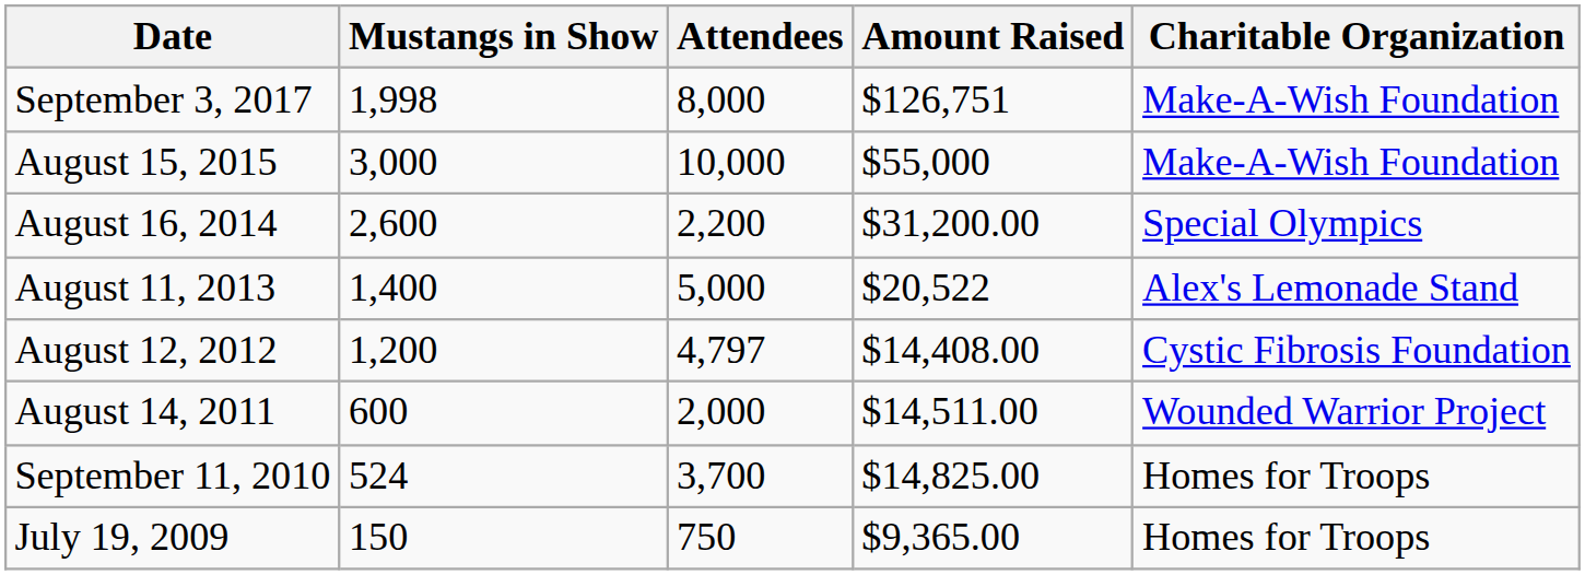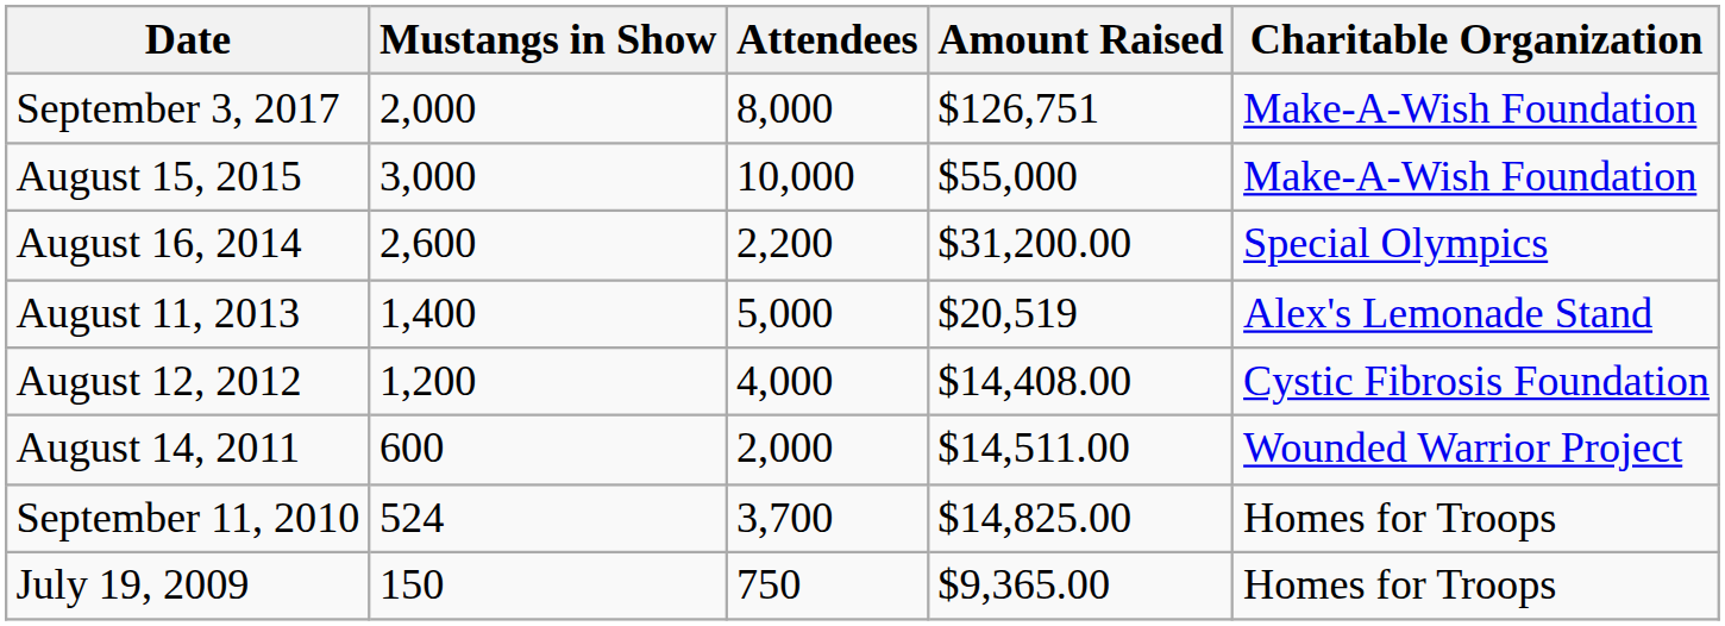 <table class="wikitable">
 <tr>
 <th style="font-weight: bold;">Date</th>
 <th style="font-weight: bold;">Mustangs in Show</th>
 <th style="font-weight: bold;">Attendees</th>
 <th style="font-weight: bold;">Amount Raised</th>
 <th style="font-weight: bold;">Charitable Organization</th>
 </tr>
 <tr>
 <td>September 3, 2017</td>
-<td>1,998</td>
+<td>2,000</td>
 <td>8,000</td>
 <td>$126,751</td>
 <td><a href='#'>Make-A-Wish Foundation</a></td>
 </tr>
 <tr>
 <td>August 15, 2015</td>
 <td>3,000</td>
 <td>10,000</td>
 <td>$55,000</td>
 <td><a href='#'>Make-A-Wish Foundation</a></td>
 </tr>
 <tr>
 <td>August 16, 2014</td>
 <td>2,600</td>
 <td>2,200</td>
 <td>$31,200.00</td>
 <td><a href='#'>Special Olympics</a></td>
 </tr>
 <tr>
 <td>August 11, 2013</td>
 <td>1,400</td>
 <td>5,000</td>
-<td>$20,522</td>
+<td>$20,519</td>
 <td><a href='#'>Alex's Lemonade Stand</a></td>
 </tr>
 <tr>
 <td>August 12, 2012</td>
 <td>1,200</td>
-<td>4,797</td>
+<td>4,000</td>
 <td>$14,408.00</td>
 <td><a href='#'>Cystic Fibrosis Foundation</a></td>
 </tr>
 <tr>
 <td>August 14, 2011</td>
 <td>600</td>
 <td>2,000</td>
 <td>$14,511.00</td>
 <td><a href='#'>Wounded Warrior Project</a></td>
 </tr>
 <tr>
 <td>September 11, 2010</td>
 <td>524</td>
 <td>3,700</td>
 <td>$14,825.00</td>
 <td>Homes for Troops</td>
 </tr>
 <tr>
 <td>July 19, 2009</td>
 <td>150</td>
 <td>750</td>
 <td>$9,365.00</td>
 <td>Homes for Troops</td>
 </tr>
 </table>
